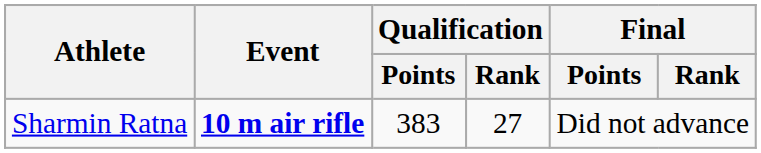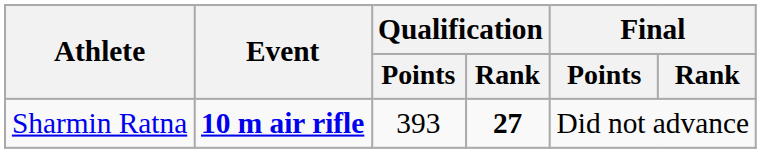 <table class="wikitable" border="1" style="font-size:90%">
 <tr>
 <th rowspan=2>Athlete</th>
 <th rowspan=2>Event</th>
 <th colspan=2>Qualification</th>
 <th colspan=2>Final</th>
 </tr>
 <tr style="font-size:95%">
 <th>Points</th>
 <th>Rank</th>
 <th>Points</th>
 <th>Rank</th>
 </tr>
 <tr align=center>
 <td align=left><a href='#'>Sharmin Ratna</a></td>
 <td align=left><strong><a href='#'>10 m air rifle</a></strong></td>
-<td>383</td>
-<td>27</td>
+<td>393</td>
+<td><strong>27</strong></td>
 <td colspan=2>Did not advance</td>
 </tr>
 </table>
